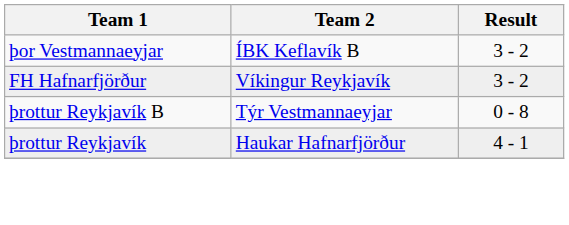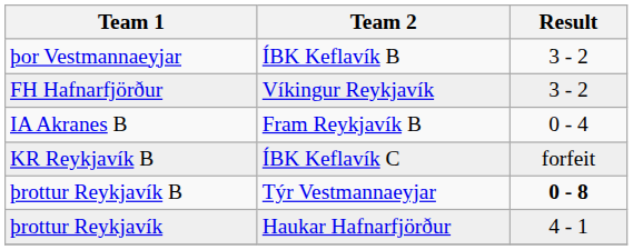 <table class="wikitable">
 <tr>
 <th width="180">Team 1</th>
 <th width="180">Team 2</th>
 <th width="80">Result</th>
 </tr>
 <tr>
 <td><a href='#'>þor Vestmannaeyjar</a></td>
 <td><a href='#'>ÍBK Keflavík</a> B</td>
 <td align="center">3 - 2</td>
 </tr>
 <tr style="background:#EFEFEF">
 <td><a href='#'>FH Hafnarfjörður</a></td>
 <td><a href='#'>Víkingur Reykjavík</a></td>
 <td align="center">3 - 2</td>
 </tr>
 <tr>
+<td><a href='#'>IA Akranes</a> B</td>
+<td><a href='#'>Fram Reykjavík</a> B</td>
+<td align="center">0 - 4</td>
+</tr>
+<tr style="background:#EFEFEF">
+<td><a href='#'>KR Reykjavík</a> B</td>
+<td><a href='#'>ÍBK Keflavík</a> C</td>
+<td align="center">forfeit</td>
+</tr>
+<tr>
 <td><a href='#'>þrottur Reykjavík</a> B</td>
 <td><a href='#'>Týr Vestmannaeyjar</a></td>
-<td align="center">0 - 8</td>
+<td align="center"><strong>0 - 8</strong></td>
 </tr>
 <tr style="background:#EFEFEF">
 <td><a href='#'>þrottur Reykjavík</a></td>
 <td><a href='#'>Haukar Hafnarfjörður</a></td>
 <td align="center">4 - 1</td>
 </tr>
 <tr>
 </tr>
 </table>
